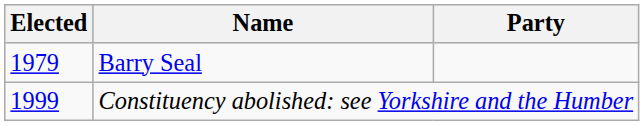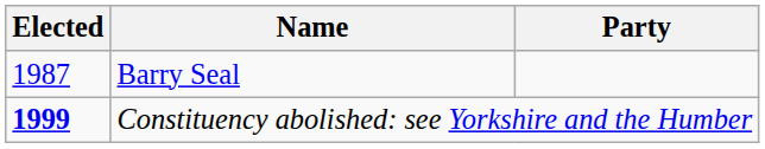 <table class="wikitable">
 <tr>
 <th>Elected</th>
 <th>Name</th>
 <th colspan=2>Party</th>
 </tr>
 <tr>
-<td><a href='#'>1979</a></td>
+<td><a href='#'>1987</a></td>
 <td><a href='#'>Barry Seal</a></td>
 <td></td>
 </tr>
 <tr>
-<td><a href='#'>1999</a></td>
+<td><strong><a href='#'>1999</a></strong></td>
 <td colspan="3"><em>Constituency abolished: see <a href='#'>Yorkshire and the Humber</a></em></td>
 </tr>
 </table>
